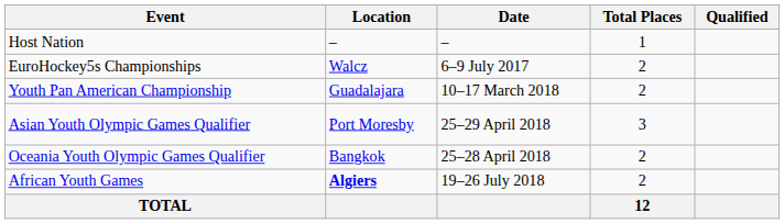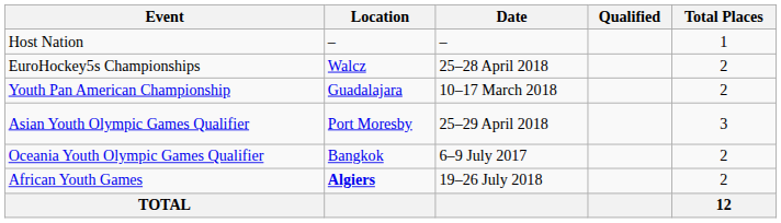 <table class="wikitable" width=800>
 <tr>
 <th>Event</th>
 <th>Location</th>
 <th>Date</th>
+<th>Qualified</th>
 <th>Total Places</th>
-<th>Qualified</th>
 </tr>
 <tr>
 <td>Host Nation</td>
 <td>–</td>
 <td>–</td>
+<td></td>
 <td align="center">1</td>
-<td></td>
 </tr>
 <tr>
 <td>EuroHockey5s Championships </td>
 <td> <a href='#'>Walcz</a></td>
-<td>6–9 July 2017</td>
+<td>25–28 April 2018</td>
+<td><br></td>
 <td align="center">2</td>
-<td><br></td>
 </tr>
 <tr>
 <td><a href='#'>Youth Pan American Championship</a></td>
 <td> <a href='#'>Guadalajara</a></td>
 <td>10–17 March 2018</td>
+<td><br></td>
 <td align="center">2</td>
-<td><br></td>
 </tr>
 <tr>
 <td><a href='#'>Asian Youth Olympic Games Qualifier</a></td>
 <td> <a href='#'>Port Moresby</a></td>
 <td>25–29 April 2018</td>
+<td><br><br></td>
 <td align="center">3</td>
-<td><br><br></td>
 </tr>
 <tr>
 <td><a href='#'>Oceania Youth Olympic Games Qualifier</a></td>
 <td> <a href='#'>Bangkok</a></td>
-<td>25–28 April 2018</td>
+<td>6–9 July 2017</td>
+<td><br></td>
 <td align="center">2</td>
-<td><br></td>
 </tr>
 <tr>
 <td><a href='#'>African Youth Games</a></td>
 <td><strong> <a href='#'>Algiers</a></strong></td>
 <td>19–26 July 2018</td>
+<td><br></td>
 <td align="center">2</td>
-<td><br></td>
 </tr>
 <tr>
 <th>TOTAL</th>
 <th></th>
 <th></th>
+<th></th>
 <th>12</th>
-<th></th>
 </tr>
 </table>
